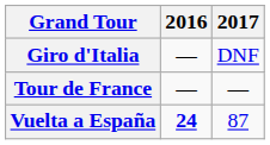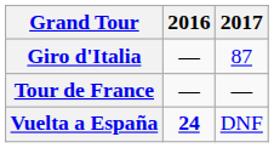 <table class="wikitable plainrowheaders">
 <tr>
 <th scope="col"><a href='#'>Grand Tour</a></th>
 <th scope="col">2016</th>
 <th scope="col">2017</th>
 </tr>
 <tr style="text-align:center;">
 <th scope="row"> <a href='#'>Giro d'Italia</a></th>
 <td>—</td>
-<td><a href='#'>DNF</a></td>
+<td><a href='#'>87</a></td>
 </tr>
 <tr style="text-align:center;">
 <th scope="row"> <a href='#'>Tour de France</a></th>
 <td>—</td>
 <td>—</td>
 </tr>
 <tr style="text-align:center;">
 <th scope="row"> <a href='#'>Vuelta a España</a></th>
 <td><strong><a href='#'>24</a></strong></td>
-<td><a href='#'>87</a></td>
+<td><a href='#'>DNF</a></td>
 </tr>
 </table>
